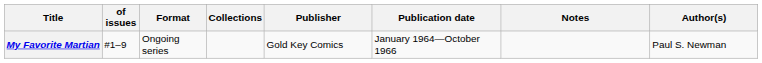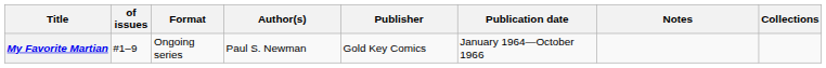 <table class="wikitable">
 <tr>
 <th>Title</th>
 <th style="width:40pt"> of issues</th>
 <th style="width:75pt">Format</th>
-<th>Collections</th>
+<th style="width:125pt">Author(s)</th>
 <th style="width:125pt">Publisher</th>
 <th style="width:150pt">Publication date</th>
 <th style="width:175pt">Notes</th>
-<th style="width:125pt">Author(s)</th>
+<th>Collections</th>
 </tr>
 <tr>
 <th><em><a href='#'>My Favorite Martian</a></em></th>
 <td>#1–9</td>
 <td>Ongoing series</td>
-<td></td>
+<td>Paul S. Newman</td>
 <td>Gold Key Comics</td>
 <td>January 1964—October 1966</td>
 <td></td>
-<td>Paul S. Newman</td>
+<td></td>
 </tr>
 </table>
